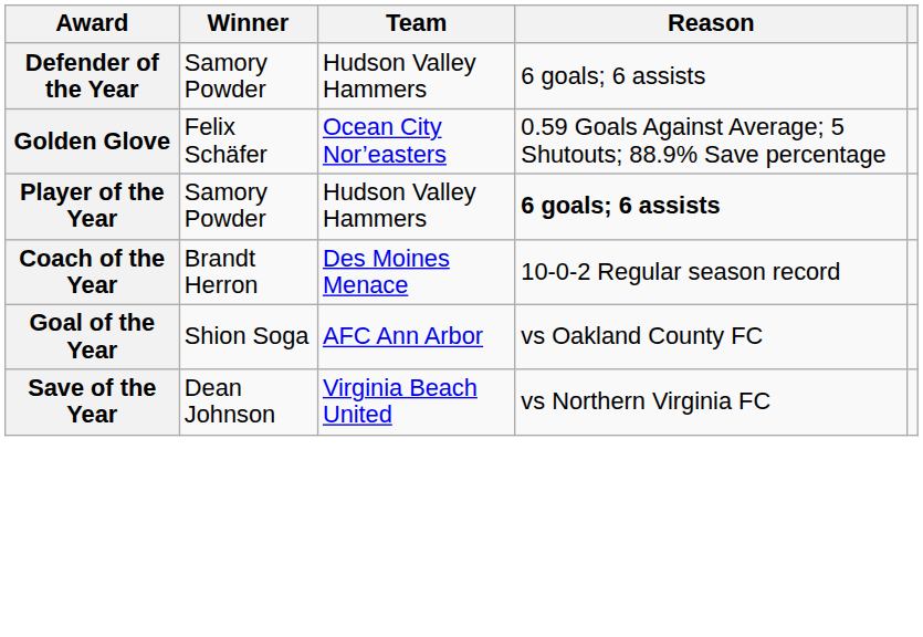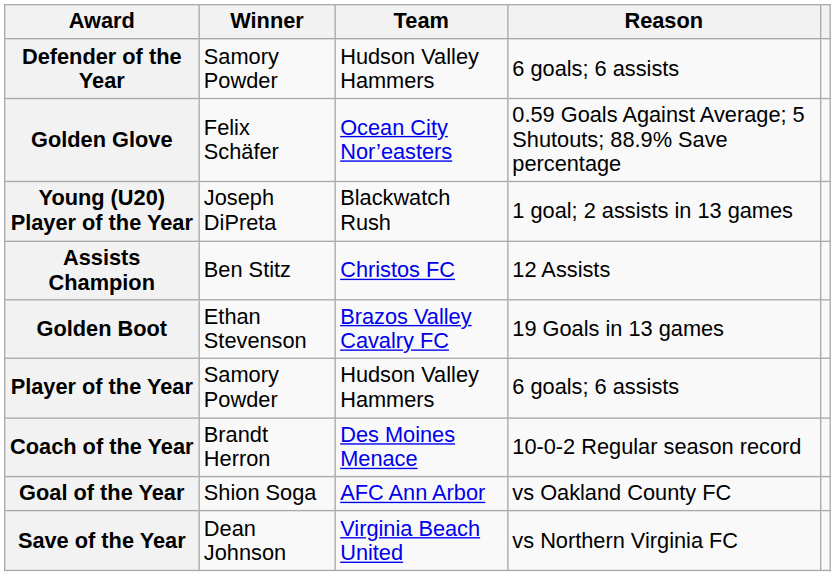 <table class="wikitable">
 <tr>
 <th>Award</th>
 <th>Winner</th>
 <th>Team</th>
 <th>Reason</th>
 <th></th>
 </tr>
 <tr>
 <th>Defender of the Year</th>
 <td> Samory Powder</td>
 <td>Hudson Valley Hammers</td>
 <td>6 goals; 6 assists</td>
 <td align=center></td>
 </tr>
 <tr>
 <th>Golden Glove</th>
 <td> Felix Schäfer</td>
 <td><a href='#'>Ocean City Nor’easters</a></td>
 <td>0.59 Goals Against Average; 5 Shutouts; 88.9% Save percentage</td>
 <td align=center></td>
 </tr>
 <tr>
+<th>Young (U20) Player of the Year</th>
+<td> Joseph DiPreta</td>
+<td>Blackwatch Rush</td>
+<td>1 goal; 2 assists in 13 games</td>
+<td align=center></td>
+</tr>
+<tr>
+<th>Assists Champion</th>
+<td> Ben Stitz</td>
+<td><a href='#'>Christos FC</a></td>
+<td>12 Assists</td>
+<td align=center></td>
+</tr>
+<tr>
+<th>Golden Boot</th>
+<td> Ethan Stevenson</td>
+<td><a href='#'>Brazos Valley Cavalry FC</a></td>
+<td>19 Goals in 13 games</td>
+<td align=center></td>
+</tr>
+<tr>
 <th>Player of the Year</th>
 <td> Samory Powder</td>
 <td>Hudson Valley Hammers</td>
-<td><strong>6 goals; 6 assists</strong></td>
+<td>6 goals; 6 assists</td>
 <td align=center></td>
 </tr>
 <tr>
 <th>Coach of the Year</th>
 <td> Brandt Herron</td>
 <td><a href='#'>Des Moines Menace</a></td>
 <td>10-0-2 Regular season record</td>
 <td align=center></td>
 </tr>
 <tr>
 <th>Goal of the Year</th>
 <td> Shion Soga</td>
 <td><a href='#'>AFC Ann Arbor</a></td>
 <td>vs Oakland County FC</td>
 <td align=center></td>
 </tr>
 <tr>
 <th>Save of the Year</th>
 <td> Dean Johnson</td>
 <td><a href='#'>Virginia Beach United</a></td>
 <td>vs Northern Virginia FC</td>
 <td align=center></td>
 </tr>
 </table>
